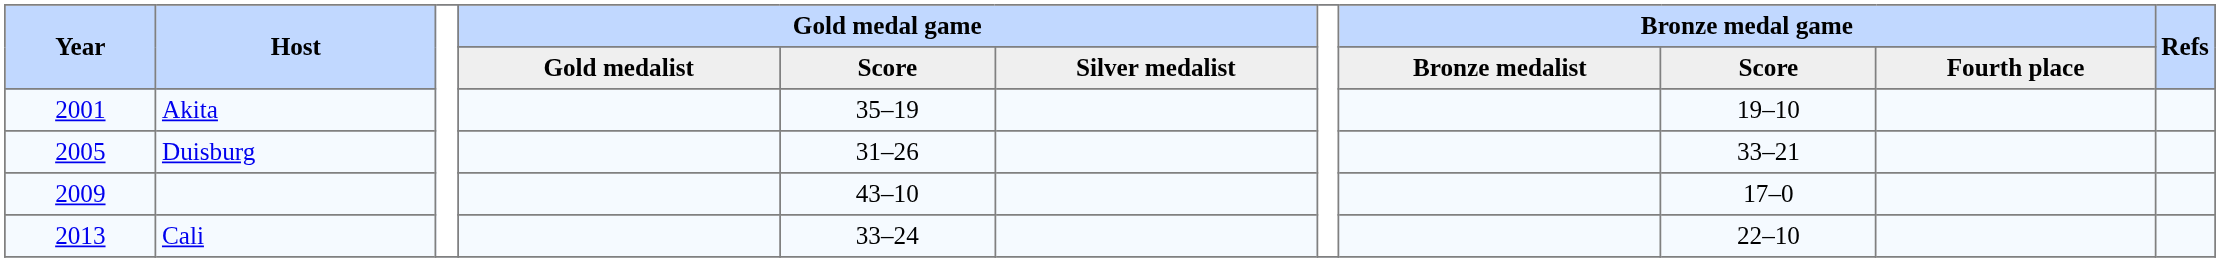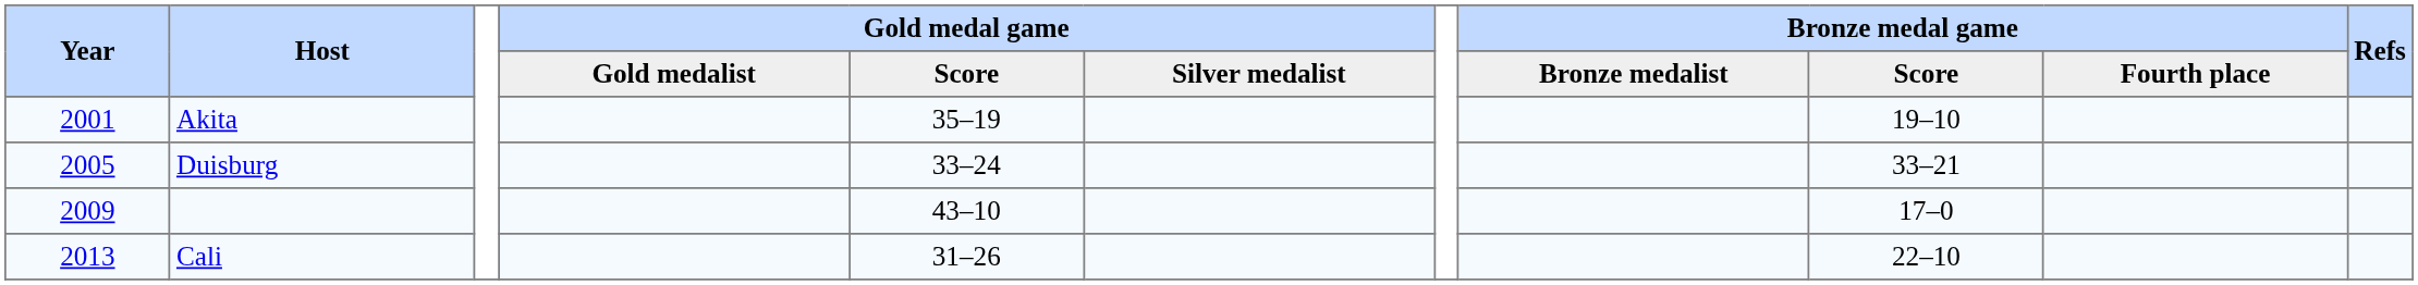 <table border=1 style="border-collapse:collapse; font-size:90%; text-align:center;" cellpadding=3 cellspacing=0>
 <tr bgcolor=#C1D8FF>
 <th rowspan=2 width=7%>Year</th>
 <th rowspan=2 width=13%>Host</th>
 <th width=1% rowspan=6 bgcolor=ffffff></th>
 <th colspan=3>Gold medal game</th>
 <th width=1% rowspan=6 bgcolor=ffffff></th>
 <th colspan=3>Bronze medal game</th>
 <th rowspan=2 width=5%>Refs</th>
 </tr>
 <tr bgcolor=#EFEFEF>
 <th width=15%>Gold medalist</th>
 <th width=10%>Score</th>
 <th width=15%>Silver medalist</th>
 <th width=15%>Bronze medalist</th>
 <th width=10%>Score</th>
 <th width=15%>Fourth place</th>
 </tr>
 <tr bgcolor=#F5FAFF>
 <td><a href='#'>2001</a></td>
 <td align=left> <a href='#'>Akita</a></td>
 <td><strong></strong></td>
 <td>35–19</td>
 <td></td>
 <td></td>
 <td>19–10</td>
 <td></td>
 <td></td>
 </tr>
 <tr bgcolor=#F5FAFF>
 <td><a href='#'>2005</a></td>
 <td align=left> <a href='#'>Duisburg</a></td>
 <td><strong></strong></td>
-<td>31–26</td>
+<td>33–24</td>
 <td></td>
 <td></td>
 <td>33–21</td>
 <td></td>
 <td></td>
 </tr>
 <tr bgcolor=#F5FAFF>
 <td><a href='#'>2009</a></td>
 <td align=left> </td>
 <td><strong></strong></td>
 <td>43–10</td>
 <td></td>
 <td></td>
 <td>17–0</td>
 <td></td>
 <td></td>
 </tr>
 <tr bgcolor=#F5FAFF>
 <td><a href='#'>2013</a></td>
 <td align=left> <a href='#'>Cali</a></td>
 <td><strong></strong></td>
-<td>33–24</td>
+<td>31–26</td>
 <td></td>
 <td></td>
 <td>22–10</td>
 <td></td>
 <td></td>
 </tr>
 </table>
